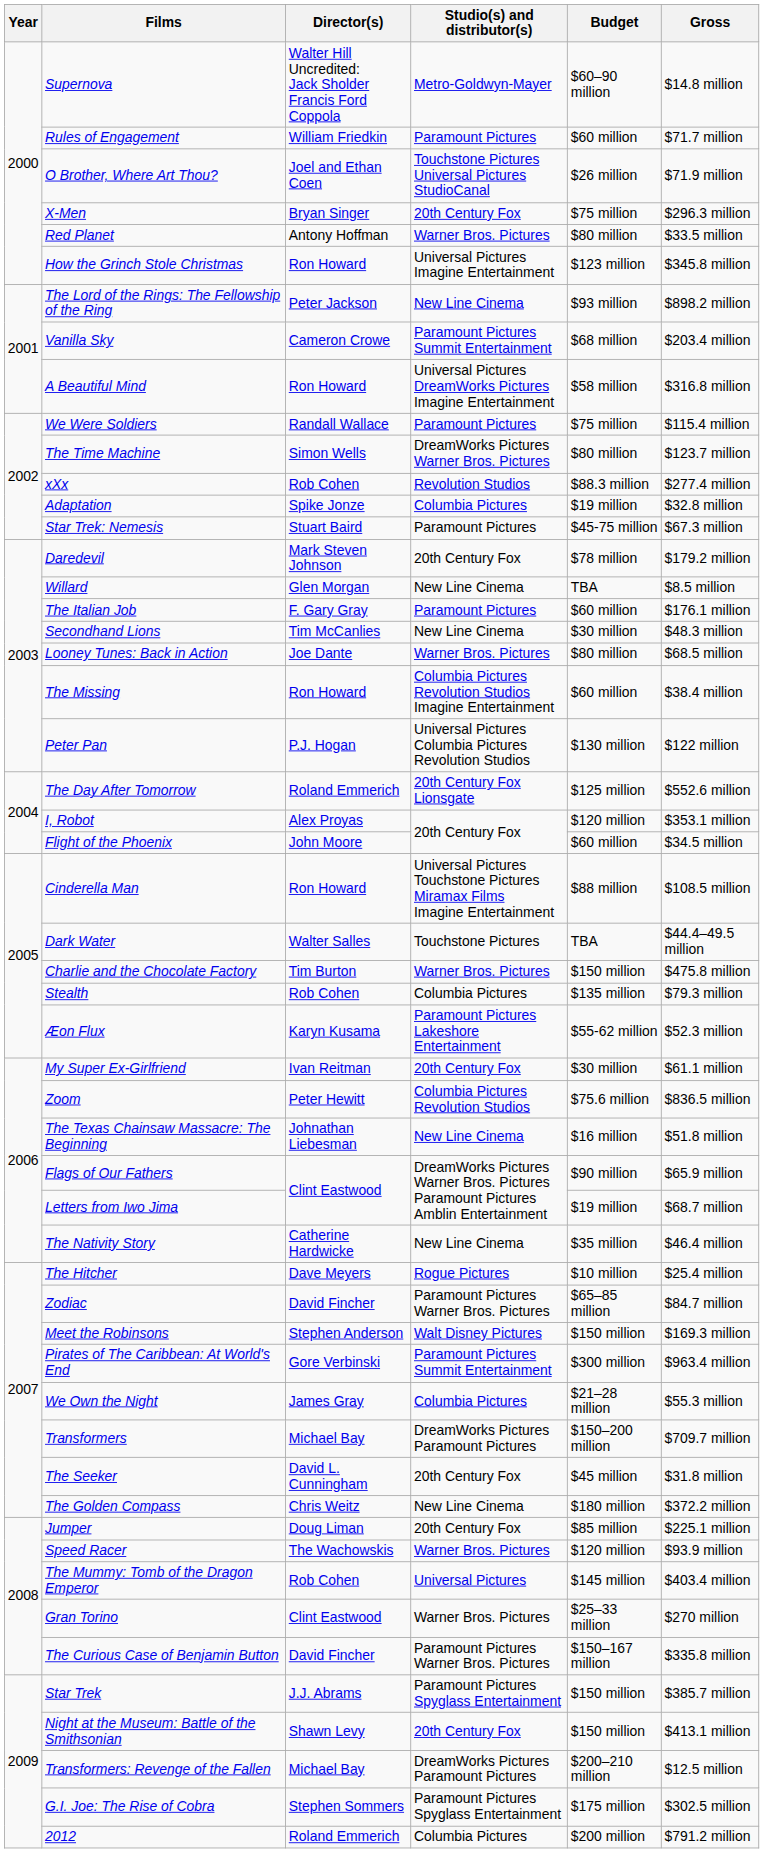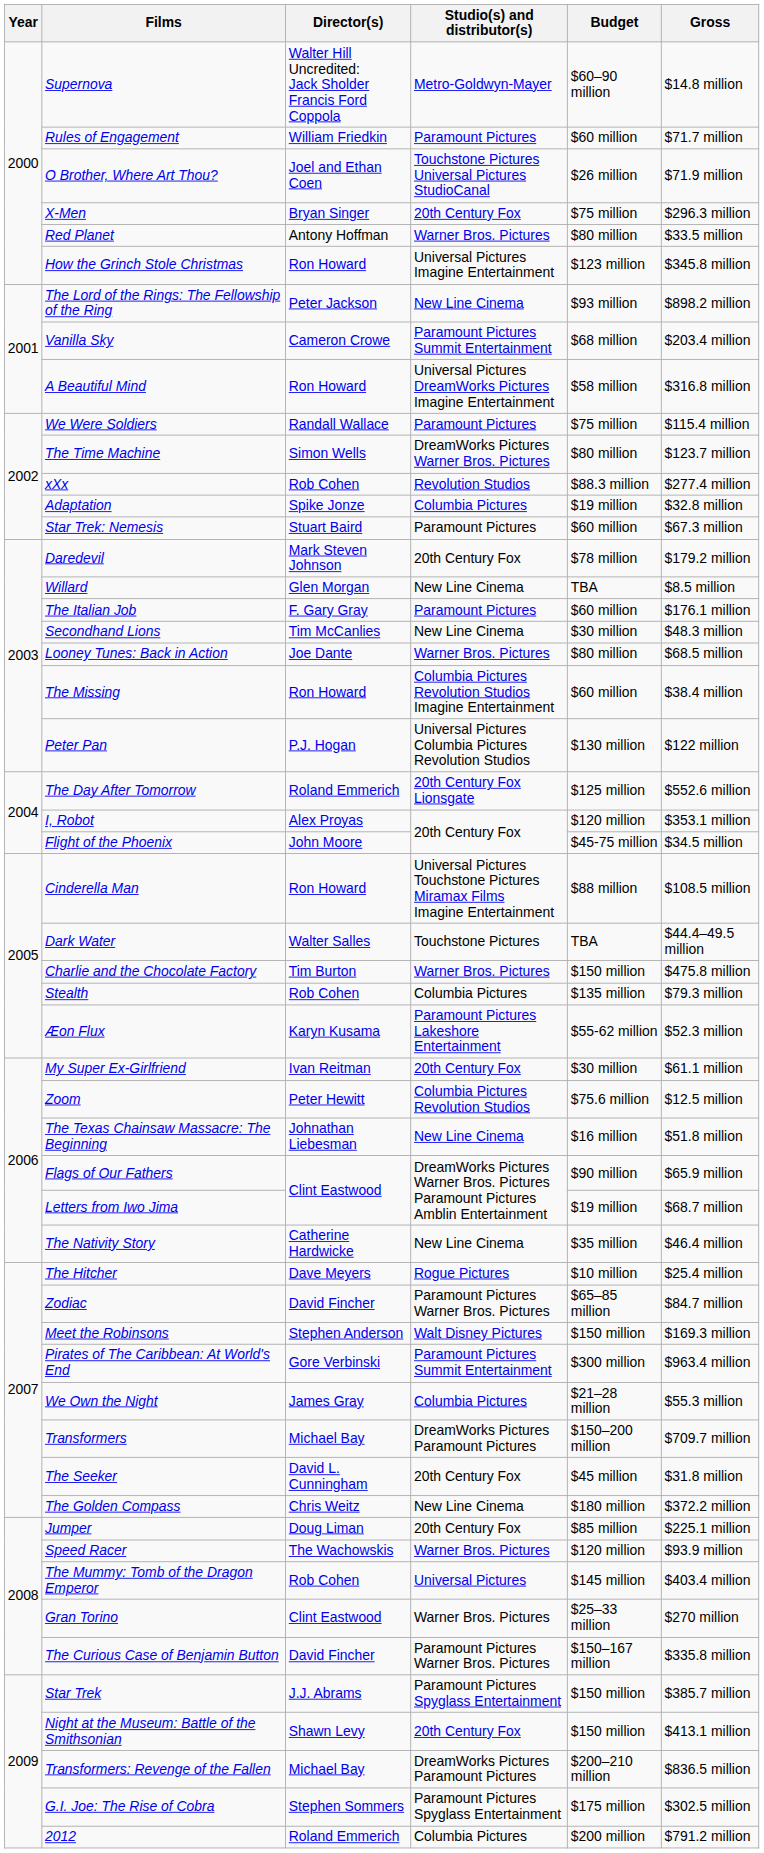 <table class="wikitable mw-collapsible">
 <tr>
 <th>Year</th>
 <th>Films</th>
 <th>Director(s)</th>
 <th>Studio(s) and distributor(s)</th>
 <th>Budget</th>
 <th>Gross</th>
 </tr>
 <tr>
 <td colspan="1" rowspan="6">2000</td>
 <td><a href='#'><em>Supernova</em></a></td>
 <td><a href='#'>Walter Hill</a><br>Uncredited:<br><a href='#'>Jack Sholder</a><br><a href='#'>Francis Ford Coppola</a></td>
 <td><a href='#'>Metro-Goldwyn-Mayer</a></td>
 <td>$60–90 million</td>
 <td>$14.8 million</td>
 </tr>
 <tr>
 <td><a href='#'><em>Rules of Engagement</em></a></td>
 <td><a href='#'>William Friedkin</a></td>
 <td><a href='#'>Paramount Pictures</a></td>
 <td>$60 million</td>
 <td>$71.7 million</td>
 </tr>
 <tr>
 <td><em><a href='#'>O Brother, Where Art Thou?</a></em></td>
 <td><a href='#'>Joel and Ethan Coen</a></td>
 <td><a href='#'>Touchstone Pictures</a><br><a href='#'>Universal Pictures</a><br><a href='#'>StudioCanal</a></td>
 <td>$26 million</td>
 <td>$71.9 million</td>
 </tr>
 <tr>
 <td><a href='#'><em>X-Men</em></a></td>
 <td><a href='#'>Bryan Singer</a></td>
 <td><a href='#'>20th Century Fox</a></td>
 <td>$75 million</td>
 <td>$296.3 million</td>
 </tr>
 <tr>
 <td><a href='#'><em>Red Planet</em></a></td>
 <td>Antony Hoffman</td>
 <td><a href='#'>Warner Bros. Pictures</a></td>
 <td>$80 million</td>
 <td>$33.5 million</td>
 </tr>
 <tr>
 <td><a href='#'><em>How the Grinch Stole Christmas</em></a></td>
 <td><a href='#'>Ron Howard</a></td>
 <td>Universal Pictures<br>Imagine Entertainment</td>
 <td>$123 million</td>
 <td>$345.8 million</td>
 </tr>
 <tr>
 <td rowspan="3">2001</td>
 <td><em><a href='#'>The Lord of the Rings: The Fellowship of the Ring</a></em></td>
 <td><a href='#'>Peter Jackson</a></td>
 <td><a href='#'>New Line Cinema</a></td>
 <td>$93 million</td>
 <td>$898.2 million</td>
 </tr>
 <tr>
 <td><em><a href='#'>Vanilla Sky</a></em></td>
 <td><a href='#'>Cameron Crowe</a></td>
 <td><a href='#'>Paramount Pictures</a><br><a href='#'>Summit Entertainment</a></td>
 <td>$68 million</td>
 <td>$203.4 million</td>
 </tr>
 <tr>
 <td><a href='#'><em>A Beautiful Mind</em></a></td>
 <td><a href='#'>Ron Howard</a></td>
 <td>Universal Pictures<br><a href='#'>DreamWorks Pictures</a><br>Imagine Entertainment</td>
 <td>$58 million</td>
 <td>$316.8 million</td>
 </tr>
 <tr>
 <td rowspan="5">2002</td>
 <td><em><a href='#'>We Were Soldiers</a></em></td>
 <td><a href='#'>Randall Wallace</a></td>
 <td><a href='#'>Paramount Pictures</a></td>
 <td>$75 million</td>
 <td>$115.4 million</td>
 </tr>
 <tr>
 <td><a href='#'><em>The Time Machine</em></a></td>
 <td><a href='#'>Simon Wells</a></td>
 <td>DreamWorks Pictures<br><a href='#'>Warner Bros. Pictures</a></td>
 <td>$80 million</td>
 <td>$123.7 million</td>
 </tr>
 <tr>
 <td><a href='#'><em>xXx</em></a></td>
 <td><a href='#'>Rob Cohen</a></td>
 <td><a href='#'>Revolution Studios</a></td>
 <td>$88.3 million</td>
 <td>$277.4 million</td>
 </tr>
 <tr>
 <td><a href='#'><em>Adaptation</em></a></td>
 <td><a href='#'>Spike Jonze</a></td>
 <td><a href='#'>Columbia Pictures</a></td>
 <td>$19 million</td>
 <td>$32.8 million</td>
 </tr>
 <tr>
 <td><em><a href='#'>Star Trek: Nemesis</a></em></td>
 <td><a href='#'>Stuart Baird</a></td>
 <td>Paramount Pictures</td>
-<td>$45-75 million</td>
+<td>$60 million</td>
 <td>$67.3 million</td>
 </tr>
 <tr>
 <td rowspan="7">2003</td>
 <td><a href='#'><em>Daredevil</em></a></td>
 <td><a href='#'>Mark Steven Johnson</a></td>
 <td>20th Century Fox</td>
 <td>$78 million</td>
 <td>$179.2 million</td>
 </tr>
 <tr>
 <td><a href='#'><em>Willard</em></a></td>
 <td><a href='#'>Glen Morgan</a></td>
 <td>New Line Cinema</td>
 <td>TBA</td>
 <td>$8.5 million</td>
 </tr>
 <tr>
 <td><a href='#'><em>The Italian Job</em></a></td>
 <td><a href='#'>F. Gary Gray</a></td>
 <td><a href='#'>Paramount Pictures</a></td>
 <td>$60 million</td>
 <td>$176.1 million</td>
 </tr>
 <tr>
 <td><em><a href='#'>Secondhand Lions</a></em></td>
 <td><a href='#'>Tim McCanlies</a></td>
 <td>New Line Cinema</td>
 <td>$30 million</td>
 <td>$48.3 million</td>
 </tr>
 <tr>
 <td><em><a href='#'>Looney Tunes: Back in Action</a></em></td>
 <td><a href='#'>Joe Dante</a></td>
 <td><a href='#'>Warner Bros. Pictures</a></td>
 <td>$80 million</td>
 <td>$68.5 million</td>
 </tr>
 <tr>
 <td><a href='#'><em>The Missing</em></a></td>
 <td><a href='#'>Ron Howard</a></td>
 <td><a href='#'>Columbia Pictures</a><br><a href='#'>Revolution Studios</a><br>Imagine Entertainment</td>
 <td>$60 million</td>
 <td>$38.4 million</td>
 </tr>
 <tr>
 <td><a href='#'><em>Peter Pan</em></a></td>
 <td><a href='#'>P.J. Hogan</a></td>
 <td>Universal Pictures<br>Columbia Pictures<br>Revolution Studios</td>
 <td>$130 million</td>
 <td>$122 million</td>
 </tr>
 <tr>
 <td rowspan="3">2004</td>
 <td><em><a href='#'>The Day After Tomorrow</a></em></td>
 <td><a href='#'>Roland Emmerich</a></td>
 <td><a href='#'>20th Century Fox</a><br><a href='#'>Lionsgate</a></td>
 <td>$125 million</td>
 <td>$552.6 million</td>
 </tr>
 <tr>
 <td><a href='#'><em>I, Robot</em></a></td>
 <td><a href='#'>Alex Proyas</a></td>
 <td rowspan="2">20th Century Fox</td>
 <td>$120 million</td>
 <td>$353.1 million</td>
 </tr>
 <tr>
 <td><a href='#'><em>Flight of the Phoenix</em></a></td>
 <td><a href='#'>John Moore</a></td>
-<td>$60 million</td>
+<td>$45-75 million</td>
 <td>$34.5 million</td>
 </tr>
 <tr>
 <td rowspan="5">2005</td>
 <td><em><a href='#'>Cinderella Man</a></em></td>
 <td><a href='#'>Ron Howard</a></td>
 <td>Universal Pictures<br>Touchstone Pictures<br><a href='#'>Miramax Films</a><br>Imagine Entertainment</td>
 <td>$88 million</td>
 <td>$108.5 million</td>
 </tr>
 <tr>
 <td><a href='#'><em>Dark Water</em></a></td>
 <td><a href='#'>Walter Salles</a></td>
 <td>Touchstone Pictures</td>
 <td>TBA</td>
 <td>$44.4–49.5 million</td>
 </tr>
 <tr>
 <td><a href='#'><em>Charlie and the Chocolate Factory</em></a></td>
 <td><a href='#'>Tim Burton</a></td>
 <td><a href='#'>Warner Bros. Pictures</a></td>
 <td>$150 million</td>
 <td>$475.8 million</td>
 </tr>
 <tr>
 <td><a href='#'><em>Stealth</em></a></td>
 <td><a href='#'>Rob Cohen</a></td>
 <td>Columbia Pictures</td>
 <td>$135 million</td>
 <td>$79.3 million</td>
 </tr>
 <tr>
 <td><a href='#'><em>Æon Flux</em></a></td>
 <td><a href='#'>Karyn Kusama</a></td>
 <td><a href='#'>Paramount Pictures</a><br><a href='#'>Lakeshore Entertainment</a></td>
 <td>$55-62 million</td>
 <td>$52.3 million</td>
 </tr>
 <tr>
 <td rowspan="6">2006</td>
 <td><em><a href='#'>My Super Ex-Girlfriend</a></em></td>
 <td><a href='#'>Ivan Reitman</a></td>
 <td><a href='#'>20th Century Fox</a></td>
 <td>$30 million</td>
 <td>$61.1 million</td>
 </tr>
 <tr>
 <td><a href='#'><em>Zoom</em></a></td>
 <td><a href='#'>Peter Hewitt</a></td>
 <td><a href='#'>Columbia Pictures</a><br><a href='#'>Revolution Studios</a></td>
 <td>$75.6 million</td>
-<td>$836.5 million</td>
+<td>$12.5 million</td>
 </tr>
 <tr>
 <td><em><a href='#'>The Texas Chainsaw Massacre: The Beginning</a></em></td>
 <td><a href='#'>Johnathan Liebesman</a></td>
 <td><a href='#'>New Line Cinema</a></td>
 <td>$16 million</td>
 <td>$51.8 million</td>
 </tr>
 <tr>
 <td><a href='#'><em>Flags of Our Fathers</em></a></td>
 <td rowspan="2"><a href='#'>Clint Eastwood</a></td>
 <td rowspan="2">DreamWorks Pictures<br>Warner Bros. Pictures<br>Paramount Pictures<br>Amblin Entertainment</td>
 <td>$90 million</td>
 <td>$65.9 million</td>
 </tr>
 <tr>
 <td><em><a href='#'>Letters from Iwo Jima</a></em></td>
 <td>$19 million</td>
 <td>$68.7 million</td>
 </tr>
 <tr>
 <td><em><a href='#'>The Nativity Story</a></em></td>
 <td><a href='#'>Catherine Hardwicke</a></td>
 <td>New Line Cinema</td>
 <td>$35 million</td>
 <td>$46.4 million</td>
 </tr>
 <tr>
 <td rowspan="8">2007</td>
 <td><a href='#'><em>The Hitcher</em></a></td>
 <td><a href='#'>Dave Meyers</a></td>
 <td><a href='#'>Rogue Pictures</a></td>
 <td>$10 million</td>
 <td>$25.4 million</td>
 </tr>
 <tr>
 <td><a href='#'><em>Zodiac</em></a></td>
 <td><a href='#'>David Fincher</a></td>
 <td>Paramount Pictures<br>Warner Bros. Pictures</td>
 <td>$65–85 million</td>
 <td>$84.7 million</td>
 </tr>
 <tr>
 <td><em><a href='#'>Meet the Robinsons</a></em></td>
 <td><a href='#'>Stephen Anderson</a></td>
 <td><a href='#'>Walt Disney Pictures</a></td>
 <td>$150 million</td>
 <td>$169.3 million</td>
 </tr>
 <tr>
 <td><a href='#'><em>Pirates of The Caribbean: At World's End</em></a></td>
 <td><a href='#'>Gore Verbinski</a></td>
 <td><a href='#'>Paramount Pictures</a><br><a href='#'>Summit Entertainment</a></td>
 <td>$300 million</td>
 <td>$963.4 million</td>
 </tr>
 <tr>
 <td><a href='#'><em>We Own the Night</em></a></td>
 <td><a href='#'>James Gray</a></td>
 <td><a href='#'>Columbia Pictures</a></td>
 <td>$21–28 million</td>
 <td>$55.3 million</td>
 </tr>
 <tr>
 <td><a href='#'><em>Transformers</em></a></td>
 <td><a href='#'>Michael Bay</a></td>
 <td>DreamWorks Pictures<br>Paramount Pictures</td>
 <td>$150–200 million</td>
 <td>$709.7 million</td>
 </tr>
 <tr>
 <td><a href='#'><em>The Seeker</em></a></td>
 <td><a href='#'>David L. Cunningham</a></td>
 <td>20th Century Fox</td>
 <td>$45 million</td>
 <td>$31.8 million</td>
 </tr>
 <tr>
 <td><a href='#'><em>The Golden Compass</em></a></td>
 <td><a href='#'>Chris Weitz</a></td>
 <td>New Line Cinema</td>
 <td>$180 million</td>
 <td>$372.2 million</td>
 </tr>
 <tr>
 <td rowspan="5">2008</td>
 <td><em><a href='#'>Jumper</a></em></td>
 <td><a href='#'>Doug Liman</a></td>
 <td>20th Century Fox</td>
 <td>$85 million</td>
 <td>$225.1 million</td>
 </tr>
 <tr>
 <td><em><a href='#'>Speed Racer</a></em></td>
 <td><a href='#'>The Wachowskis</a></td>
 <td><a href='#'>Warner Bros. Pictures</a></td>
 <td>$120 million</td>
 <td>$93.9 million</td>
 </tr>
 <tr>
 <td><em><a href='#'>The Mummy: Tomb of the Dragon Emperor</a></em></td>
 <td><a href='#'>Rob Cohen</a></td>
 <td><a href='#'>Universal Pictures</a></td>
 <td>$145 million</td>
 <td>$403.4 million</td>
 </tr>
 <tr>
 <td><em><a href='#'>Gran Torino</a></em></td>
 <td><a href='#'>Clint Eastwood</a></td>
 <td>Warner Bros. Pictures</td>
 <td>$25–33 million</td>
 <td>$270 million</td>
 </tr>
 <tr>
 <td><a href='#'><em>The Curious Case of Benjamin Button</em></a></td>
 <td><a href='#'>David Fincher</a></td>
 <td>Paramount Pictures<br>Warner Bros. Pictures</td>
 <td>$150–167 million</td>
 <td>$335.8 million</td>
 </tr>
 <tr>
 <td rowspan="5">2009</td>
 <td><a href='#'><em>Star Trek</em></a></td>
 <td><a href='#'>J.J. Abrams</a></td>
 <td>Paramount Pictures<br><a href='#'>Spyglass Entertainment</a></td>
 <td>$150 million</td>
 <td>$385.7 million</td>
 </tr>
 <tr>
 <td><em><a href='#'>Night at the Museum: Battle of the Smithsonian</a></em></td>
 <td><a href='#'>Shawn Levy</a></td>
 <td><a href='#'>20th Century Fox</a></td>
 <td>$150 million</td>
 <td>$413.1 million</td>
 </tr>
 <tr>
 <td><em><a href='#'>Transformers: Revenge of the Fallen</a></em></td>
 <td><a href='#'>Michael Bay</a></td>
 <td>DreamWorks Pictures<br>Paramount Pictures</td>
 <td>$200–210 million</td>
-<td>$12.5 million</td>
+<td>$836.5 million</td>
 </tr>
 <tr>
 <td><em><a href='#'>G.I. Joe: The Rise of Cobra</a></em></td>
 <td><a href='#'>Stephen Sommers</a></td>
 <td>Paramount Pictures<br>Spyglass Entertainment</td>
 <td>$175 million</td>
 <td>$302.5 million</td>
 </tr>
 <tr>
 <td><a href='#'><em>2012</em></a></td>
 <td><a href='#'>Roland Emmerich</a></td>
 <td>Columbia Pictures</td>
 <td>$200 million</td>
 <td>$791.2 million</td>
 </tr>
 </table>
